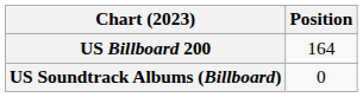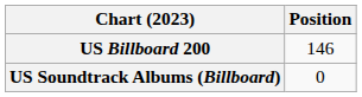 <table class="wikitable sortable plainrowheaders" style="text-align:center">
 <tr>
 <th scope="col">Chart (2023)</th>
 <th scope="col">Position</th>
 </tr>
 <tr>
 <th scope="row">US <em>Billboard</em> 200</th>
-<td>164</td>
+<td>146</td>
 </tr>
 <tr>
 <th scope="row">US Soundtrack Albums (<em>Billboard</em>)</th>
 <td>0</td>
 </tr>
 </table>
